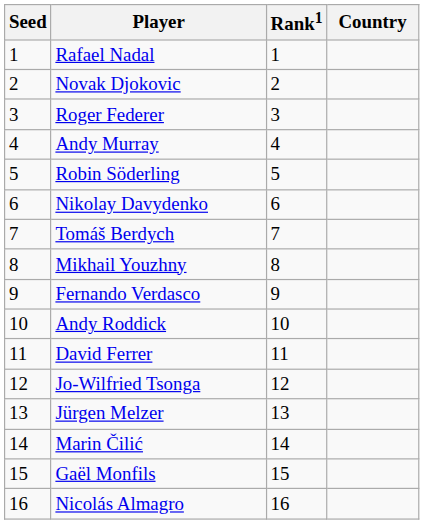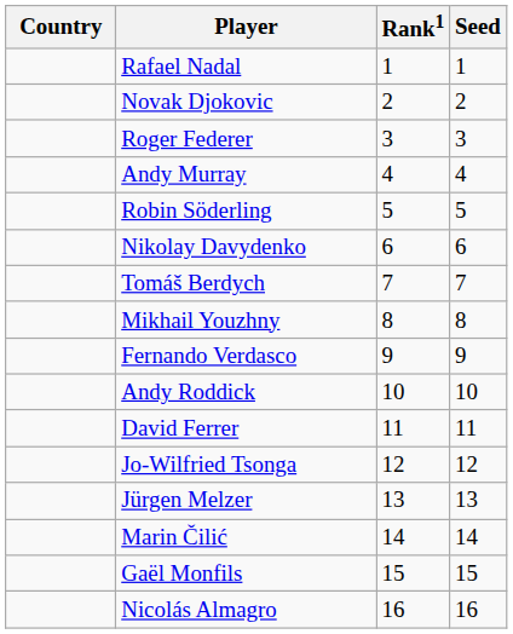 <table class="sortable wikitable">
 <tr>
-<th>Seed</th>
+<th width="70">Country</th>
 <th width="175">Player</th>
 <th>Rank<sup>1</sup></th>
-<th width="70">Country</th>
+<th>Seed</th>
 </tr>
 <tr>
-<td>1</td>
+<td></td>
 <td><a href='#'>Rafael Nadal</a></td>
 <td>1</td>
-<td></td>
+<td>1</td>
 </tr>
 <tr>
-<td>2</td>
+<td></td>
 <td><a href='#'>Novak Djokovic</a></td>
 <td>2</td>
-<td></td>
+<td>2</td>
 </tr>
 <tr>
-<td>3</td>
+<td></td>
 <td><a href='#'>Roger Federer</a></td>
 <td>3</td>
-<td></td>
+<td>3</td>
 </tr>
 <tr>
-<td>4</td>
+<td></td>
 <td><a href='#'>Andy Murray</a></td>
 <td>4</td>
-<td></td>
+<td>4</td>
 </tr>
 <tr>
-<td>5</td>
+<td></td>
 <td><a href='#'>Robin Söderling</a></td>
 <td>5</td>
-<td></td>
+<td>5</td>
 </tr>
 <tr>
-<td>6</td>
+<td></td>
 <td><a href='#'>Nikolay Davydenko</a></td>
 <td>6</td>
-<td></td>
+<td>6</td>
 </tr>
 <tr>
-<td>7</td>
+<td></td>
 <td><a href='#'>Tomáš Berdych</a></td>
 <td>7</td>
-<td></td>
+<td>7</td>
 </tr>
 <tr>
-<td>8</td>
+<td></td>
 <td><a href='#'>Mikhail Youzhny</a></td>
 <td>8</td>
-<td></td>
+<td>8</td>
 </tr>
 <tr>
-<td>9</td>
+<td></td>
 <td><a href='#'>Fernando Verdasco</a></td>
 <td>9</td>
-<td></td>
+<td>9</td>
 </tr>
 <tr>
-<td>10</td>
+<td></td>
 <td><a href='#'>Andy Roddick</a></td>
 <td>10</td>
-<td></td>
+<td>10</td>
 </tr>
 <tr>
-<td>11</td>
+<td></td>
 <td><a href='#'>David Ferrer</a></td>
 <td>11</td>
-<td></td>
+<td>11</td>
 </tr>
 <tr>
-<td>12</td>
+<td></td>
 <td><a href='#'>Jo-Wilfried Tsonga</a></td>
 <td>12</td>
-<td></td>
+<td>12</td>
 </tr>
 <tr>
-<td>13</td>
+<td></td>
 <td><a href='#'>Jürgen Melzer</a></td>
 <td>13</td>
-<td></td>
+<td>13</td>
 </tr>
 <tr>
-<td>14</td>
+<td></td>
 <td><a href='#'>Marin Čilić</a></td>
 <td>14</td>
-<td></td>
+<td>14</td>
 </tr>
 <tr>
-<td>15</td>
+<td></td>
 <td><a href='#'>Gaël Monfils</a></td>
 <td>15</td>
-<td></td>
+<td>15</td>
 </tr>
 <tr>
-<td>16</td>
+<td></td>
 <td><a href='#'>Nicolás Almagro</a></td>
 <td>16</td>
-<td></td>
+<td>16</td>
 </tr>
 </table>
